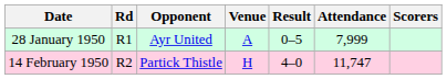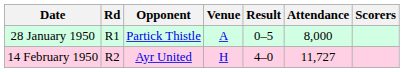 <table class="wikitable sortable" style="font-size:95%; text-align:center">
 <tr>
 <th>Date</th>
 <th>Rd</th>
 <th>Opponent</th>
 <th>Venue</th>
 <th>Result</th>
 <th>Attendance</th>
 <th>Scorers</th>
 </tr>
 <tr bgcolor = "#d0ffe3">
 <td>28 January 1950</td>
 <td>R1</td>
-<td><a href='#'>Ayr United</a></td>
+<td><a href='#'>Partick Thistle</a></td>
 <td><a href='#'>A</a></td>
 <td>0–5</td>
-<td>7,999</td>
+<td>8,000</td>
 <td></td>
 </tr>
 <tr bgcolor = "#ffd0e3">
 <td>14 February 1950</td>
 <td>R2</td>
-<td><a href='#'>Partick Thistle</a></td>
+<td><a href='#'>Ayr United</a></td>
 <td><a href='#'>H</a></td>
 <td>4–0</td>
-<td>11,747</td>
+<td>11,727</td>
 <td></td>
 </tr>
 </table>
